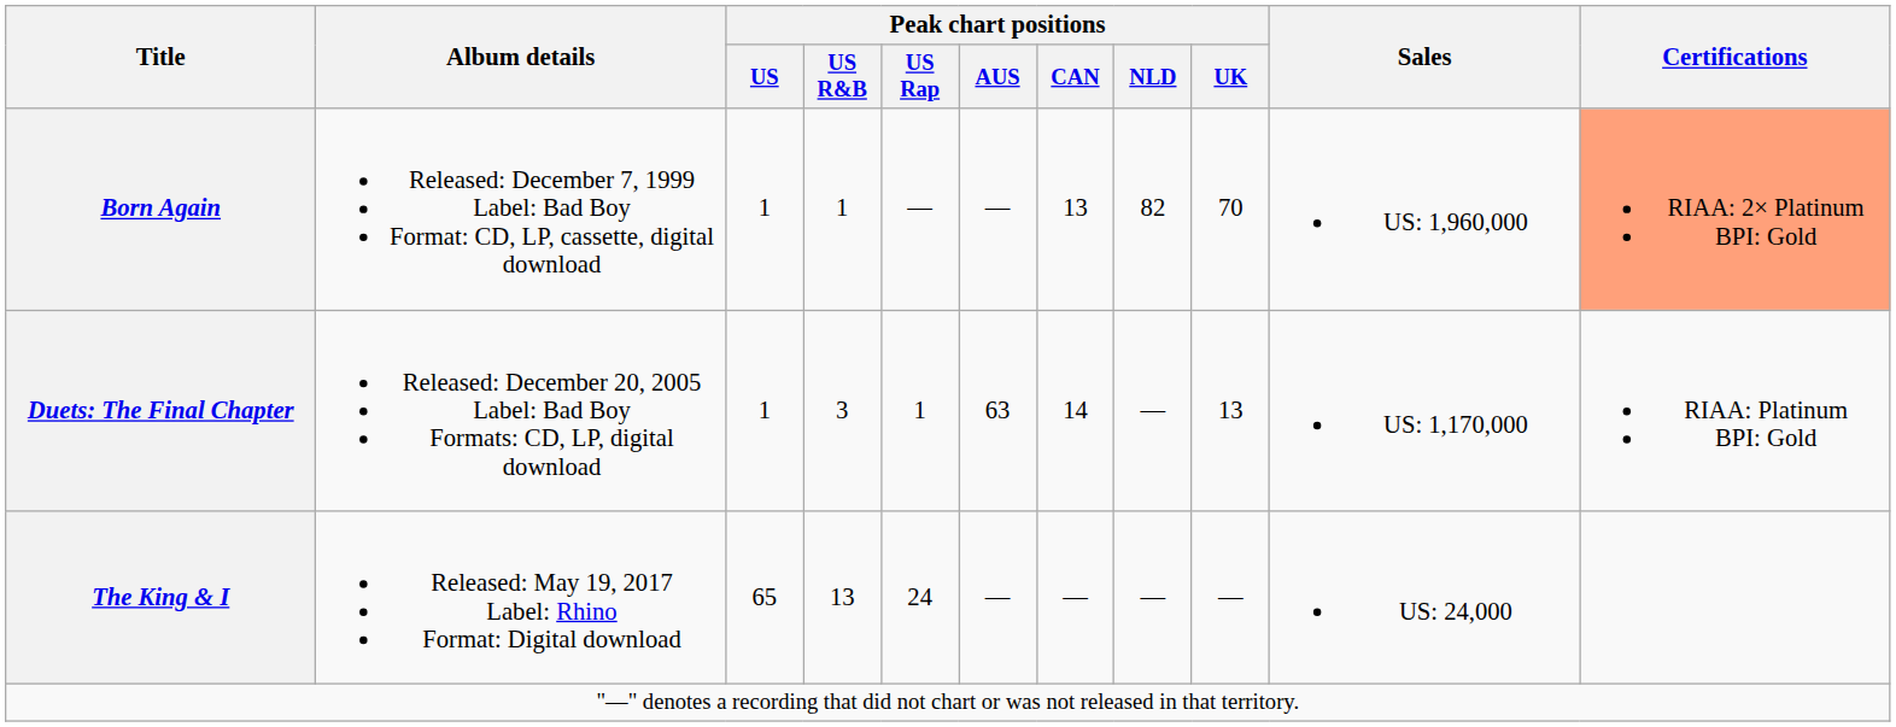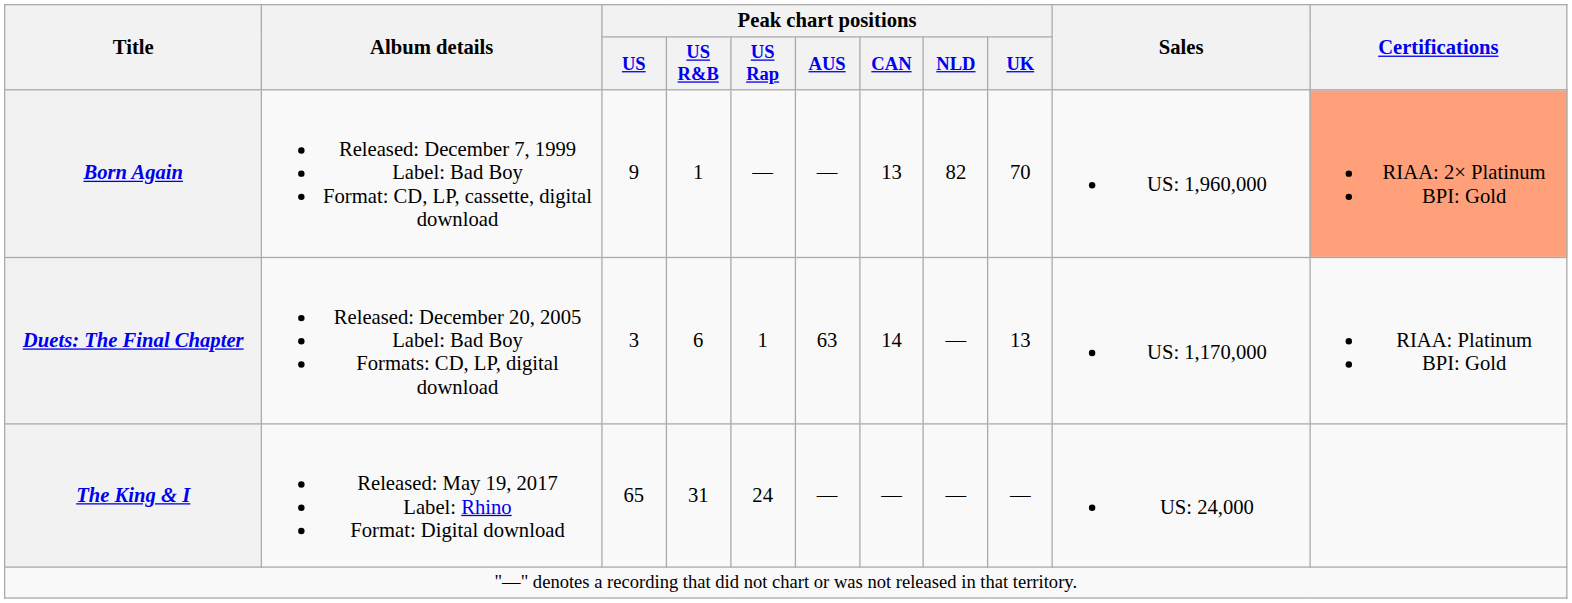 <table class="wikitable plainrowheaders" style="text-align:center;" border="2">
 <tr>
 <th scope="col" rowspan="2" style="width:12em;">Title</th>
 <th scope="col" rowspan="2" style="width:16em;">Album details</th>
 <th scope="col" colspan="7">Peak chart positions</th>
 <th scope="col" rowspan="2" style="width:12em;">Sales</th>
 <th scope="col" rowspan="2" style="width:12em;"><a href='#'>Certifications</a></th>
 </tr>
 <tr>
 <th scope="col" style="width:3em;font-size:90%;"><a href='#'>US</a><br></th>
 <th scope="col" style="width:3em;font-size:90%;"><a href='#'>US R&B</a><br></th>
 <th scope="col" style="width:3em;font-size:90%;"><a href='#'>US Rap</a><br></th>
 <th scope="col" style="width:3em;font-size:90%;"><a href='#'>AUS</a><br></th>
 <th scope="col" style="width:3em;font-size:90%;"><a href='#'>CAN</a><br></th>
 <th scope="col" style="width:3em;font-size:90%;"><a href='#'>NLD</a><br></th>
 <th scope="col" style="width:3em;font-size:90%;"><a href='#'>UK</a><br></th>
 </tr>
 <tr>
 <th scope="row"><em><a href='#'>Born Again</a></em></th>
 <td><br><ul><li>Released: December 7, 1999</li><li>Label: Bad Boy</li><li>Format: CD, LP, cassette, digital download</li></ul></td>
-<td>1</td>
+<td>9</td>
 <td>1</td>
 <td>—</td>
 <td>—</td>
 <td>13</td>
 <td>82</td>
 <td>70</td>
 <td><br><ul><li>US: 1,960,000</li></ul></td>
 <td style="background: lightsalmon;"><br><ul><li>RIAA: 2× Platinum</li><li>BPI: Gold</li></ul></td>
 </tr>
 <tr>
 <th scope="row"><em><a href='#'>Duets: The Final Chapter</a></em></th>
 <td><br><ul><li>Released: December 20, 2005</li><li>Label: Bad Boy</li><li>Formats: CD, LP, digital download</li></ul></td>
-<td>1</td>
 <td>3</td>
+<td>6</td>
 <td>1</td>
 <td>63</td>
 <td>14</td>
 <td>—</td>
 <td>13</td>
 <td><br><ul><li>US: 1,170,000</li></ul></td>
 <td><br><ul><li>RIAA: Platinum</li><li>BPI: Gold</li></ul></td>
 </tr>
 <tr>
 <th scope="row"><em><a href='#'>The King & I</a></em><br></th>
 <td><br><ul><li>Released: May 19, 2017</li><li>Label: <a href='#'>Rhino</a></li><li>Format: Digital download</li></ul></td>
 <td>65</td>
-<td>13</td>
+<td>31</td>
 <td>24</td>
 <td>—</td>
 <td>—</td>
 <td>—</td>
 <td>—</td>
 <td><br><ul><li>US: 24,000</li></ul></td>
 <td></td>
 </tr>
 <tr>
 <td colspan="15" style="font-size:90%">"—" denotes a recording that did not chart or was not released in that territory.</td>
 </tr>
 </table>
